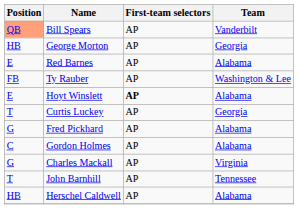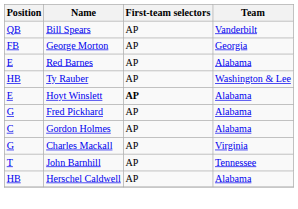 <table class="wikitable" style="font-size: 90%">
 <tr>
 <th>Position</th>
 <th>Name</th>
 <th>First-team selectors</th>
 <th>Team</th>
 </tr>
 <tr>
-<td style="background: lightsalmon;"><a href='#'>QB</a></td>
+<td><a href='#'>QB</a></td>
 <td><a href='#'>Bill Spears</a></td>
 <td>AP</td>
 <td><a href='#'>Vanderbilt</a></td>
 </tr>
 <tr>
-<td><a href='#'>HB</a></td>
+<td><a href='#'>FB</a></td>
 <td><a href='#'>George Morton</a></td>
 <td>AP</td>
 <td><a href='#'>Georgia</a></td>
 </tr>
 <tr>
 <td><a href='#'>E</a></td>
 <td><a href='#'>Red Barnes</a></td>
 <td>AP</td>
 <td><a href='#'>Alabama</a></td>
 </tr>
 <tr>
-<td><a href='#'>FB</a></td>
+<td><a href='#'>HB</a></td>
 <td><a href='#'>Ty Rauber</a></td>
 <td>AP</td>
 <td><a href='#'>Washington & Lee</a></td>
 </tr>
 <tr>
 <td><a href='#'>E</a></td>
 <td><a href='#'>Hoyt Winslett</a></td>
 <td><strong>AP</strong></td>
 <td><a href='#'>Alabama</a></td>
-</tr>
-<tr>
-<td><a href='#'>T</a></td>
-<td><a href='#'>Curtis Luckey</a></td>
-<td>AP</td>
-<td><a href='#'>Georgia</a></td>
 </tr>
 <tr>
 <td><a href='#'>G</a></td>
 <td><a href='#'>Fred Pickhard</a></td>
 <td>AP</td>
 <td><a href='#'>Alabama</a></td>
 </tr>
 <tr>
 <td><a href='#'>C</a></td>
 <td><a href='#'>Gordon Holmes</a></td>
 <td>AP</td>
 <td><a href='#'>Alabama</a></td>
 </tr>
 <tr>
 <td><a href='#'>G</a></td>
 <td><a href='#'>Charles Mackall</a></td>
 <td>AP</td>
 <td><a href='#'>Virginia</a></td>
 </tr>
 <tr>
 <td><a href='#'>T</a></td>
 <td><a href='#'>John Barnhill</a></td>
 <td>AP</td>
 <td><a href='#'>Tennessee</a></td>
 </tr>
 <tr>
 <td><a href='#'>HB</a></td>
 <td><a href='#'>Herschel Caldwell</a></td>
 <td>AP</td>
 <td><a href='#'>Alabama</a></td>
 </tr>
 <tr>
 </tr>
 </table>
